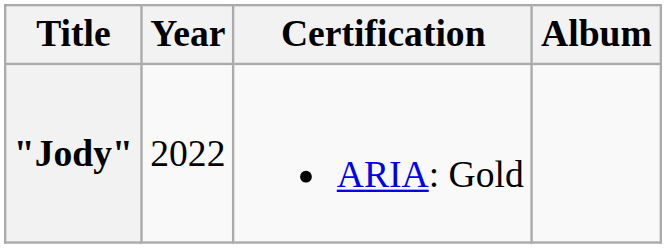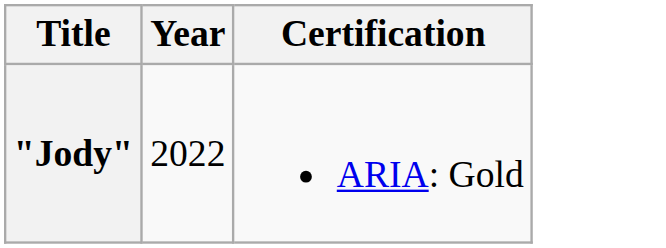 <table class="wikitable plainrowheaders" style="text-align:center;">
 <tr>
 <th rowspan="1">Title</th>
 <th rowspan="1">Year</th>
 <th colspan="1">Certification</th>
-<th rowspan="1">Album</th>
 </tr>
 <tr>
 <th scope="row">"Jody"</th>
 <td>2022</td>
 <td><br><ul><li><a href='#'>ARIA</a>: Gold</li></ul></td>
-<td></td>
 </tr>
 </table>
